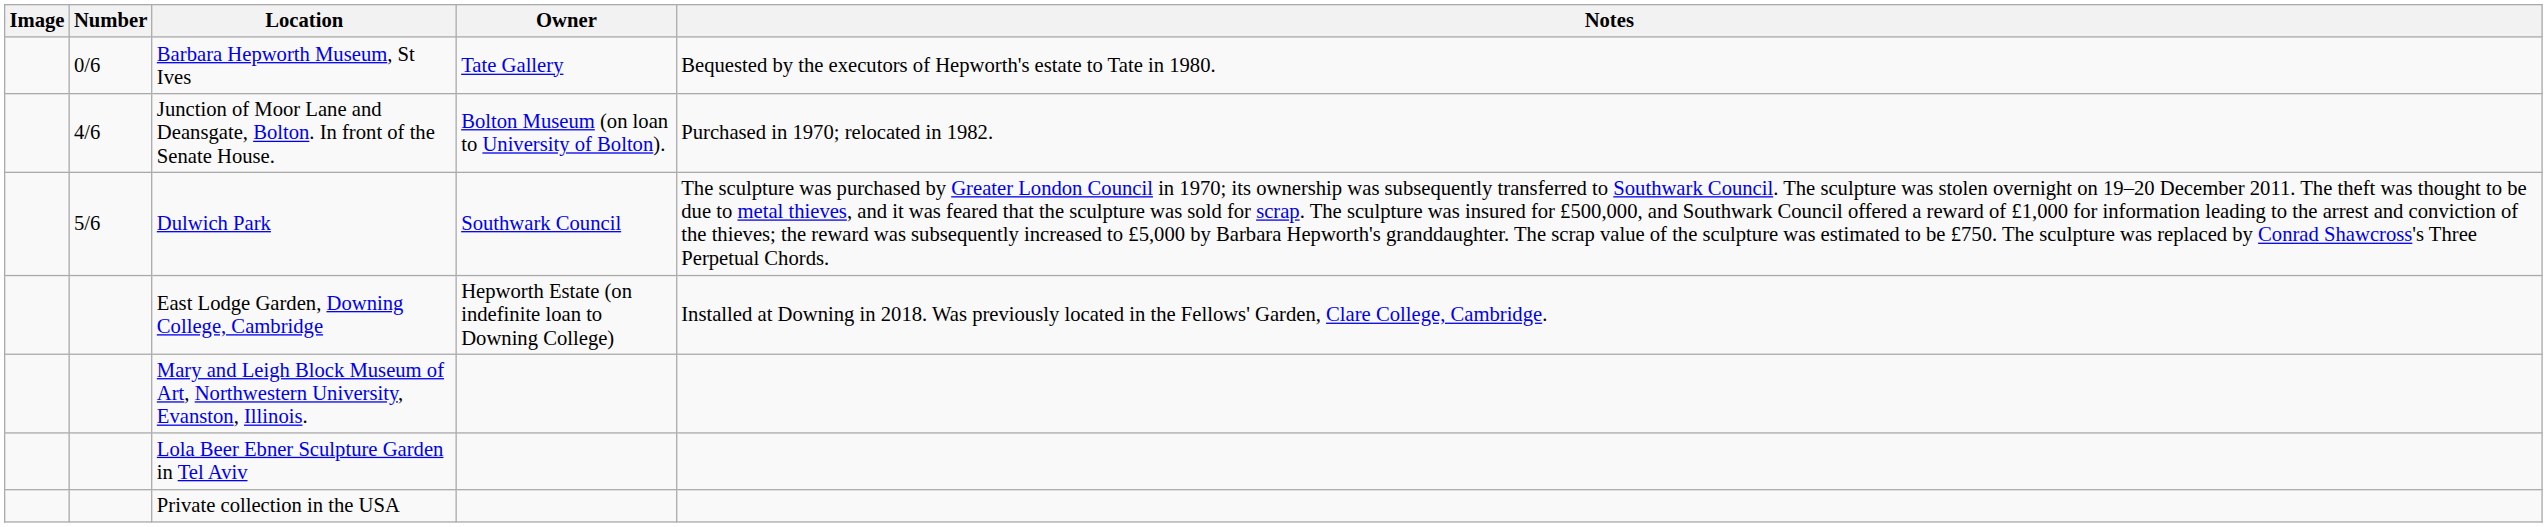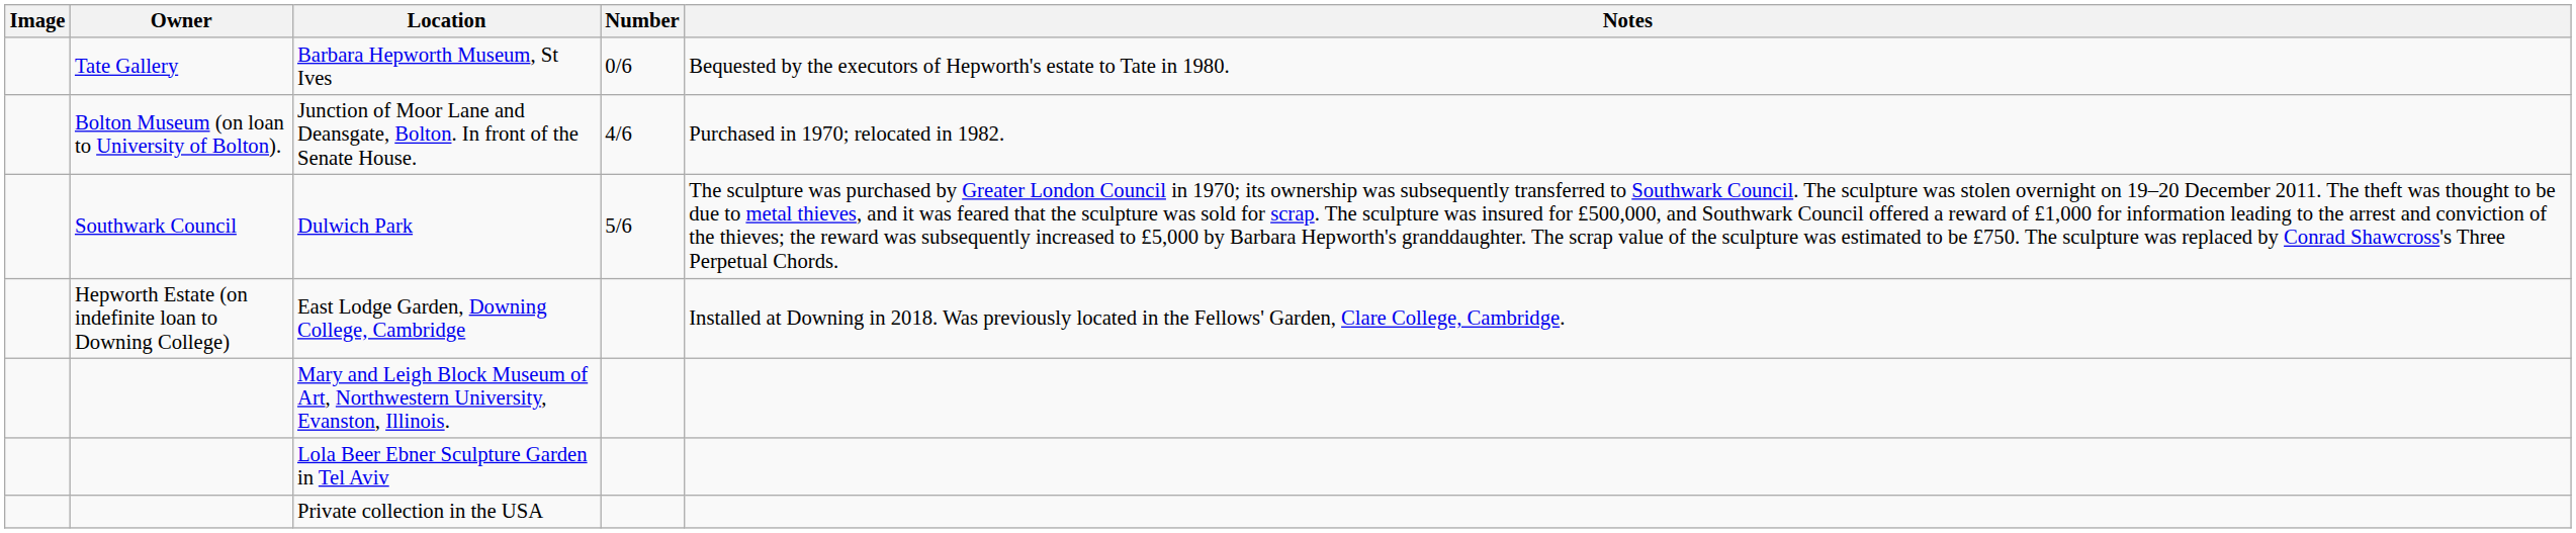 <table class="wikitable">
 <tr>
 <th>Image</th>
+<th>Owner</th>
+<th>Location</th>
 <th>Number</th>
-<th>Location</th>
-<th>Owner</th>
 <th>Notes</th>
 </tr>
 <tr>
 <td></td>
+<td><a href='#'>Tate Gallery</a></td>
+<td><a href='#'>Barbara Hepworth Museum</a>, St Ives</td>
 <td>0/6</td>
-<td><a href='#'>Barbara Hepworth Museum</a>, St Ives</td>
-<td><a href='#'>Tate Gallery</a></td>
 <td>Bequested by the executors of Hepworth's estate to Tate in 1980.</td>
 </tr>
 <tr>
 <td></td>
+<td><a href='#'>Bolton Museum</a> (on loan to <a href='#'>University of Bolton</a>).</td>
+<td>Junction of Moor Lane and Deansgate, <a href='#'>Bolton</a>. In front of the Senate House.</td>
 <td>4/6</td>
-<td>Junction of Moor Lane and Deansgate, <a href='#'>Bolton</a>. In front of the Senate House.</td>
-<td><a href='#'>Bolton Museum</a> (on loan to <a href='#'>University of Bolton</a>).</td>
 <td>Purchased in 1970; relocated in 1982.</td>
 </tr>
 <tr>
 <td></td>
+<td><a href='#'>Southwark Council</a></td>
+<td><a href='#'>Dulwich Park</a></td>
 <td>5/6</td>
-<td><a href='#'>Dulwich Park</a></td>
-<td><a href='#'>Southwark Council</a></td>
 <td>The sculpture was purchased by <a href='#'>Greater London Council</a> in 1970; its ownership was subsequently transferred to <a href='#'>Southwark Council</a>. The sculpture was stolen overnight on 19–20 December 2011. The theft was thought to be due to <a href='#'>metal thieves</a>, and it was feared that the sculpture was sold for <a href='#'>scrap</a>. The sculpture was insured for £500,000, and Southwark Council offered a reward of £1,000 for information leading to the arrest and conviction of the thieves; the reward was subsequently increased to £5,000 by Barbara Hepworth's granddaughter. The scrap value of the sculpture was estimated to be £750. The sculpture was replaced by <a href='#'>Conrad Shawcross</a>'s Three Perpetual Chords.</td>
 </tr>
 <tr>
 <td></td>
+<td>Hepworth Estate (on indefinite loan to Downing College)</td>
+<td>East Lodge Garden, <a href='#'>Downing College, Cambridge</a></td>
 <td></td>
-<td>East Lodge Garden, <a href='#'>Downing College, Cambridge</a></td>
-<td>Hepworth Estate (on indefinite loan to Downing College)</td>
 <td>Installed at Downing in 2018. Was previously located in the Fellows' Garden, <a href='#'>Clare College, Cambridge</a>.</td>
 </tr>
 <tr>
 <td></td>
 <td></td>
 <td><a href='#'>Mary and Leigh Block Museum of Art</a>, <a href='#'>Northwestern University</a>, <a href='#'>Evanston</a>, <a href='#'>Illinois</a>.</td>
 <td></td>
 <td></td>
 </tr>
 <tr>
 <td></td>
 <td></td>
 <td><a href='#'>Lola Beer Ebner Sculpture Garden</a> in <a href='#'>Tel Aviv</a></td>
 <td></td>
 <td></td>
 </tr>
 <tr>
 <td></td>
 <td></td>
 <td>Private collection in the USA</td>
 <td></td>
 <td></td>
 </tr>
 </table>
